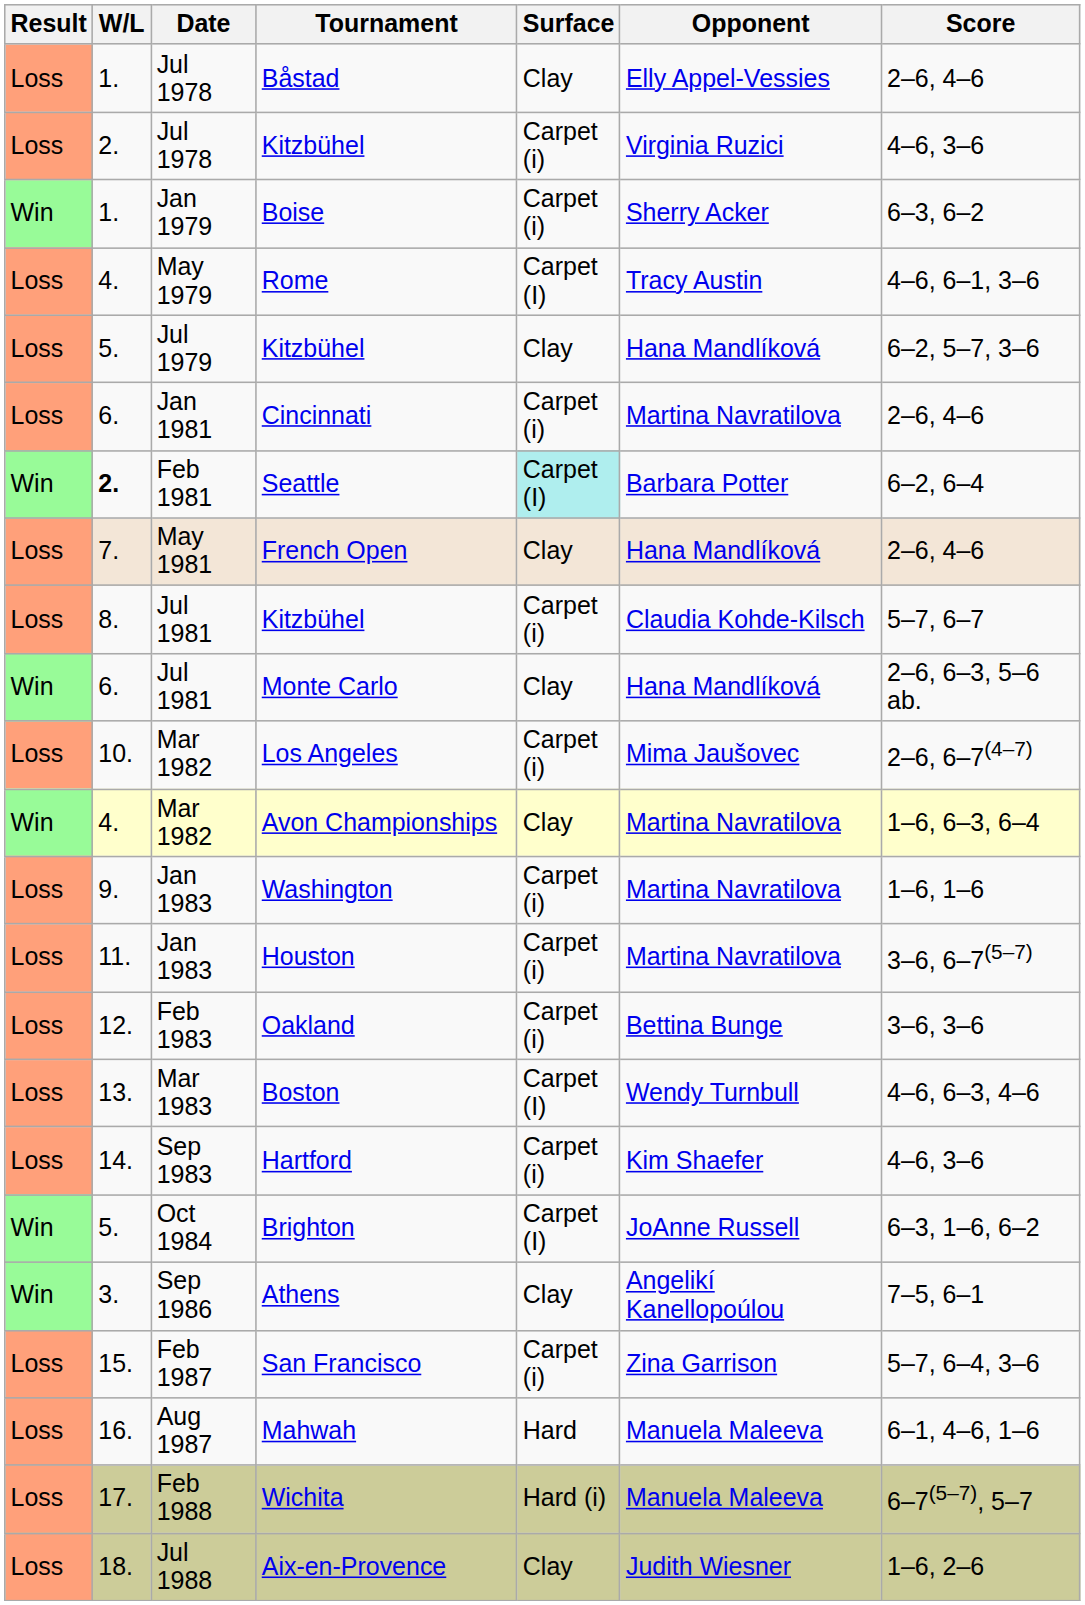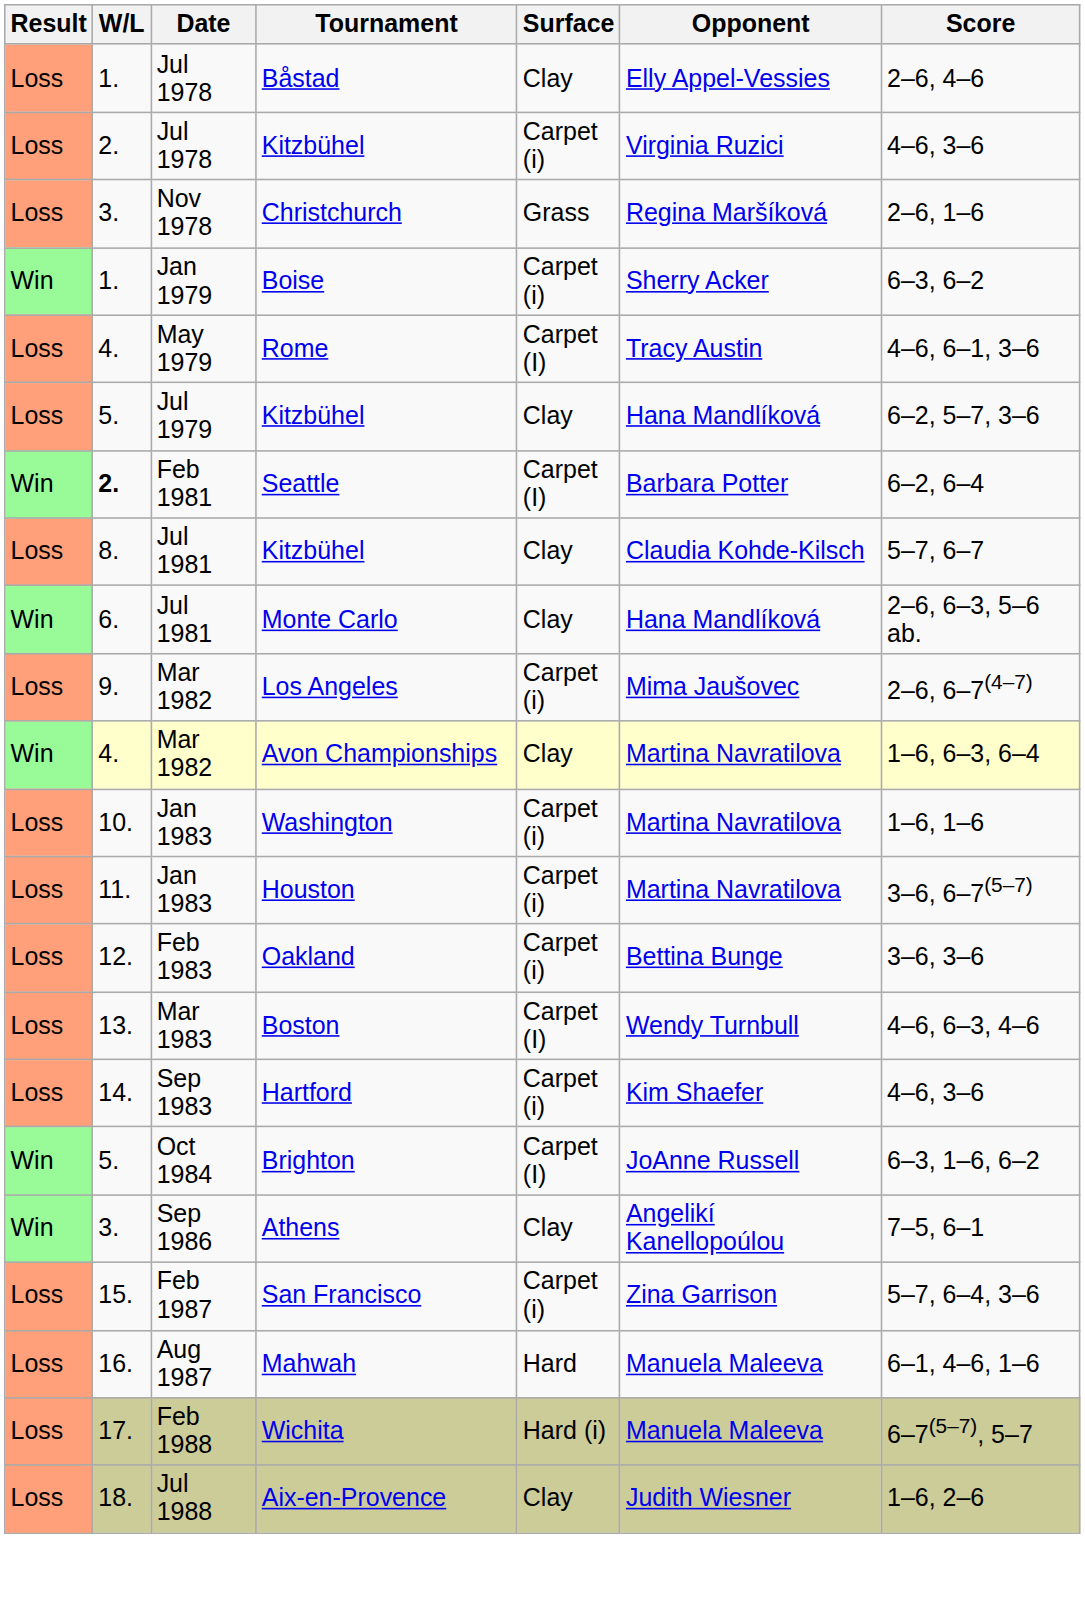 <table class="sortable wikitable">
 <tr>
 <th style="width:40px">Result</th>
 <th style="width:30px" class="unsortable">W/L</th>
 <th style="width:60px">Date</th>
 <th style="width:160px">Tournament</th>
 <th style="width:55px">Surface</th>
 <th style="width:160px">Opponent</th>
 <th style="width:120px" class="unsortable">Score</th>
 </tr>
 <tr>
 <td style="background:#ffa07a;">Loss</td>
 <td>1.</td>
 <td>Jul 1978</td>
 <td><a href='#'>Båstad</a></td>
 <td>Clay</td>
 <td> <a href='#'>Elly Appel-Vessies</a></td>
 <td>2–6, 4–6</td>
 </tr>
 <tr>
 <td style="background:#ffa07a;">Loss</td>
 <td>2.</td>
 <td>Jul 1978</td>
 <td><a href='#'>Kitzbühel</a></td>
 <td>Carpet (i)</td>
 <td> <a href='#'>Virginia Ruzici</a></td>
 <td>4–6, 3–6</td>
 </tr>
 <tr>
+<td style="background:#ffa07a;">Loss</td>
+<td>3.</td>
+<td>Nov 1978</td>
+<td><a href='#'>Christchurch</a></td>
+<td>Grass</td>
+<td> <a href='#'>Regina Maršíková</a></td>
+<td>2–6, 1–6</td>
+</tr>
+<tr>
 <td style="background:#98fb98;">Win</td>
 <td>1.</td>
 <td>Jan 1979</td>
 <td><a href='#'>Boise</a></td>
 <td>Carpet (i)</td>
 <td> <a href='#'>Sherry Acker</a></td>
 <td>6–3, 6–2</td>
 </tr>
 <tr>
 <td style="background:#ffa07a;">Loss</td>
 <td>4.</td>
 <td>May 1979</td>
 <td><a href='#'>Rome</a></td>
 <td>Carpet (I)</td>
 <td> <a href='#'>Tracy Austin</a></td>
 <td>4–6, 6–1, 3–6</td>
 </tr>
 <tr>
 <td style="background:#ffa07a;">Loss</td>
 <td>5.</td>
 <td>Jul 1979</td>
 <td><a href='#'>Kitzbühel</a></td>
 <td>Clay</td>
 <td> <a href='#'>Hana Mandlíková</a></td>
 <td>6–2, 5–7, 3–6</td>
 </tr>
 <tr>
-<td style="background:#ffa07a;">Loss</td>
-<td>6.</td>
-<td>Jan 1981</td>
-<td><a href='#'>Cincinnati</a></td>
-<td>Carpet (i)</td>
-<td> <a href='#'>Martina Navratilova</a></td>
-<td>2–6, 4–6</td>
-</tr>
-<tr>
 <td style="background:#98fb98;">Win</td>
 <td><strong>2.</strong></td>
 <td>Feb 1981</td>
 <td><a href='#'>Seattle</a></td>
-<td style="background: paleturquoise;">Carpet (I)</td>
+<td>Carpet (I)</td>
 <td> <a href='#'>Barbara Potter</a></td>
 <td>6–2, 6–4</td>
-</tr>
-<tr bgcolor="#f3e6d7">
-<td style="background:#ffa07a;">Loss</td>
-<td>7.</td>
-<td>May 1981</td>
-<td><a href='#'>French Open</a></td>
-<td>Clay</td>
-<td> <a href='#'>Hana Mandlíková</a></td>
-<td>2–6, 4–6</td>
 </tr>
 <tr>
 <td style="background:#ffa07a;">Loss</td>
 <td>8.</td>
 <td>Jul 1981</td>
 <td><a href='#'>Kitzbühel</a></td>
-<td>Carpet (i)</td>
+<td>Clay</td>
 <td> <a href='#'>Claudia Kohde-Kilsch</a></td>
 <td>5–7, 6–7</td>
 </tr>
 <tr>
 <td style="background:#98fb98;">Win</td>
 <td>6.</td>
 <td>Jul 1981</td>
 <td><a href='#'>Monte Carlo</a></td>
 <td>Clay</td>
 <td> <a href='#'>Hana Mandlíková</a></td>
 <td>2–6, 6–3, 5–6 ab.</td>
 </tr>
 <tr>
 <td style="background:#ffa07a;">Loss</td>
-<td>10.</td>
+<td>9.</td>
 <td>Mar 1982</td>
 <td><a href='#'>Los Angeles</a></td>
 <td>Carpet (i)</td>
 <td> <a href='#'>Mima Jaušovec</a></td>
 <td>2–6, 6–7<sup>(4–7)</sup></td>
 </tr>
 <tr bgcolor="#ffffcc">
 <td style="background:#98fb98;">Win</td>
 <td>4.</td>
 <td>Mar 1982</td>
 <td><a href='#'>Avon Championships</a></td>
 <td>Clay</td>
 <td> <a href='#'>Martina Navratilova</a></td>
 <td>1–6, 6–3, 6–4</td>
 </tr>
 <tr>
 <td style="background:#ffa07a;">Loss</td>
-<td>9.</td>
+<td>10.</td>
 <td>Jan 1983</td>
 <td><a href='#'>Washington</a></td>
 <td>Carpet (i)</td>
 <td> <a href='#'>Martina Navratilova</a></td>
 <td>1–6, 1–6</td>
 </tr>
 <tr>
 <td style="background:#ffa07a;">Loss</td>
 <td>11.</td>
 <td>Jan 1983</td>
 <td><a href='#'>Houston</a></td>
 <td>Carpet (i)</td>
 <td> <a href='#'>Martina Navratilova</a></td>
 <td>3–6, 6–7<sup>(5–7)</sup></td>
 </tr>
 <tr>
 <td style="background:#ffa07a;">Loss</td>
 <td>12.</td>
 <td>Feb 1983</td>
 <td><a href='#'>Oakland</a></td>
 <td>Carpet (i)</td>
 <td> <a href='#'>Bettina Bunge</a></td>
 <td>3–6, 3–6</td>
 </tr>
 <tr>
 <td style="background:#ffa07a;">Loss</td>
 <td>13.</td>
 <td>Mar 1983</td>
 <td><a href='#'>Boston</a></td>
 <td>Carpet (I)</td>
 <td> <a href='#'>Wendy Turnbull</a></td>
 <td>4–6, 6–3, 4–6</td>
 </tr>
 <tr>
 <td style="background:#ffa07a;">Loss</td>
 <td>14.</td>
 <td>Sep 1983</td>
 <td><a href='#'>Hartford</a></td>
 <td>Carpet (i)</td>
 <td> <a href='#'>Kim Shaefer</a></td>
 <td>4–6, 3–6</td>
 </tr>
 <tr>
 <td style="background:#98fb98;">Win</td>
 <td>5.</td>
 <td>Oct 1984</td>
 <td><a href='#'>Brighton</a></td>
 <td>Carpet (I)</td>
 <td> <a href='#'>JoAnne Russell</a></td>
 <td>6–3, 1–6, 6–2</td>
 </tr>
 <tr>
 <td style="background:#98fb98;">Win</td>
 <td>3.</td>
 <td>Sep 1986</td>
 <td><a href='#'>Athens</a></td>
 <td>Clay</td>
 <td> <a href='#'>Angelikí Kanellopoúlou</a></td>
 <td>7–5, 6–1</td>
 </tr>
 <tr>
 <td style="background:#ffa07a;">Loss</td>
 <td>15.</td>
 <td>Feb 1987</td>
 <td><a href='#'>San Francisco</a></td>
 <td>Carpet (i)</td>
 <td> <a href='#'>Zina Garrison</a></td>
 <td>5–7, 6–4, 3–6</td>
 </tr>
 <tr>
 <td style="background:#ffa07a;">Loss</td>
 <td>16.</td>
 <td>Aug 1987</td>
 <td><a href='#'>Mahwah</a></td>
 <td>Hard</td>
 <td> <a href='#'>Manuela Maleeva</a></td>
 <td>6–1, 4–6, 1–6</td>
 </tr>
 <tr bgcolor="#CCCC99">
 <td style="background:#ffa07a;">Loss</td>
 <td>17.</td>
 <td>Feb 1988</td>
 <td><a href='#'>Wichita</a></td>
 <td>Hard (i)</td>
 <td> <a href='#'>Manuela Maleeva</a></td>
 <td>6–7<sup>(5–7)</sup>, 5–7</td>
 </tr>
 <tr bgcolor="#CCCC99">
 <td style="background:#ffa07a;">Loss</td>
 <td>18.</td>
 <td>Jul 1988</td>
 <td><a href='#'>Aix-en-Provence</a></td>
 <td>Clay</td>
 <td> <a href='#'>Judith Wiesner</a></td>
 <td>1–6, 2–6</td>
 </tr>
 </table>
